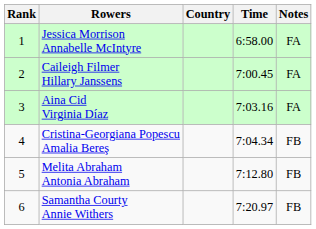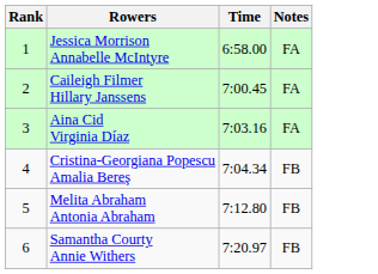 <table class="wikitable" style="text-align:center">
 <tr>
 <th>Rank</th>
 <th>Rowers</th>
-<th>Country</th>
 <th>Time</th>
 <th>Notes</th>
 </tr>
 <tr bgcolor=ccffcc>
 <td>1</td>
 <td align="left"><a href='#'>Jessica Morrison</a><br><a href='#'>Annabelle McIntyre</a></td>
-<td align="left"></td>
 <td>6:58.00</td>
 <td>FA</td>
 </tr>
 <tr bgcolor=ccffcc>
 <td>2</td>
 <td align="left"><a href='#'>Caileigh Filmer</a><br><a href='#'>Hillary Janssens</a></td>
-<td align="left"></td>
 <td>7:00.45</td>
 <td>FA</td>
 </tr>
 <tr bgcolor=ccffcc>
 <td>3</td>
 <td align="left"><a href='#'>Aina Cid</a><br><a href='#'>Virginia Díaz</a></td>
-<td align="left"></td>
 <td>7:03.16</td>
 <td>FA</td>
 </tr>
 <tr>
 <td>4</td>
 <td align="left"><a href='#'>Cristina-Georgiana Popescu</a><br><a href='#'>Amalia Bereş</a></td>
-<td align="left"></td>
 <td>7:04.34</td>
 <td>FB</td>
 </tr>
 <tr>
 <td>5</td>
 <td align="left"><a href='#'>Melita Abraham</a><br><a href='#'>Antonia Abraham</a></td>
-<td align="left"></td>
 <td>7:12.80</td>
 <td>FB</td>
 </tr>
 <tr>
 <td>6</td>
 <td align="left"><a href='#'>Samantha Courty</a><br><a href='#'>Annie Withers</a></td>
-<td align="left"></td>
 <td>7:20.97</td>
 <td>FB</td>
 </tr>
 </table>
